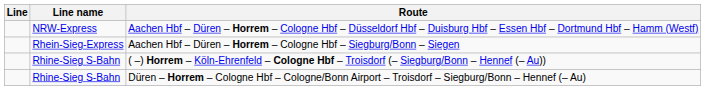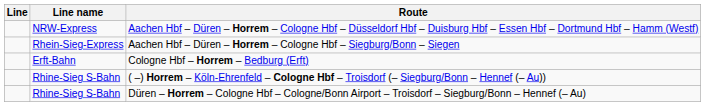 <table class="wikitable">
 <tr>
 <th>Line</th>
 <th>Line name</th>
 <th>Route</th>
 </tr>
 <tr>
 <td></td>
 <td><a href='#'>NRW-Express</a></td>
 <td><a href='#'>Aachen Hbf</a> – <a href='#'>Düren</a> – <strong>Horrem</strong> – <a href='#'>Cologne Hbf</a> – <a href='#'>Düsseldorf Hbf</a> – <a href='#'>Duisburg Hbf</a> – <a href='#'>Essen Hbf</a> – <a href='#'>Dortmund Hbf</a> – <a href='#'>Hamm (Westf)</a></td>
 </tr>
 <tr>
 <td></td>
 <td><a href='#'>Rhein-Sieg-Express</a></td>
 <td>Aachen Hbf – Düren – <strong>Horrem</strong> – Cologne Hbf – <a href='#'>Siegburg/Bonn</a> – <a href='#'>Siegen</a></td>
 </tr>
 <tr>
 <td></td>
+<td><a href='#'>Erft-Bahn</a></td>
+<td>Cologne Hbf – <strong>Horrem</strong> – <a href='#'>Bedburg (Erft)</a></td>
+</tr>
+<tr>
+<td></td>
 <td><a href='#'>Rhine-Sieg S-Bahn</a></td>
 <td>( –) <strong>Horrem</strong> – <a href='#'>Köln-Ehrenfeld</a> – <strong>Cologne Hbf</strong> – <a href='#'>Troisdorf</a> (– <a href='#'>Siegburg/Bonn</a> – <a href='#'>Hennef</a> (– <a href='#'>Au</a>))</td>
 </tr>
 <tr>
 <td></td>
 <td><a href='#'>Rhine-Sieg S-Bahn</a></td>
 <td>Düren – <strong>Horrem</strong> – Cologne Hbf – Cologne/Bonn Airport – Troisdorf – Siegburg/Bonn – Hennef (– Au)</td>
 </tr>
 </table>
